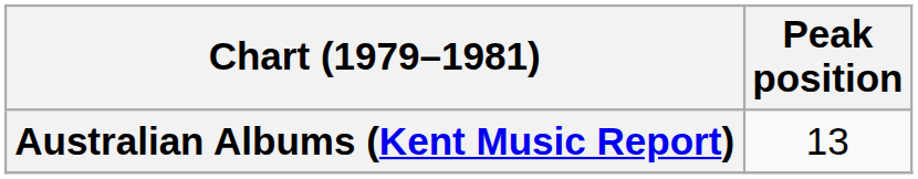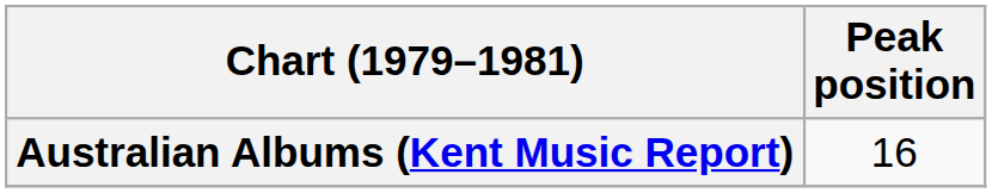 <table class="wikitable sortable plainrowheaders" style="text-align:center">
 <tr>
 <th scope="col">Chart (1979–1981)</th>
 <th scope="col">Peak<br>position</th>
 </tr>
 <tr>
 <th scope="row">Australian Albums (<a href='#'>Kent Music Report</a>)</th>
-<td>13</td>
+<td>16</td>
 </tr>
 <tr>
 </tr>
 <tr>
 </tr>
 <tr>
 </tr>
 <tr>
 </tr>
 <tr>
 </tr>
 <tr>
 </tr>
 <tr>
 </tr>
 <tr>
 </tr>
 </table>
